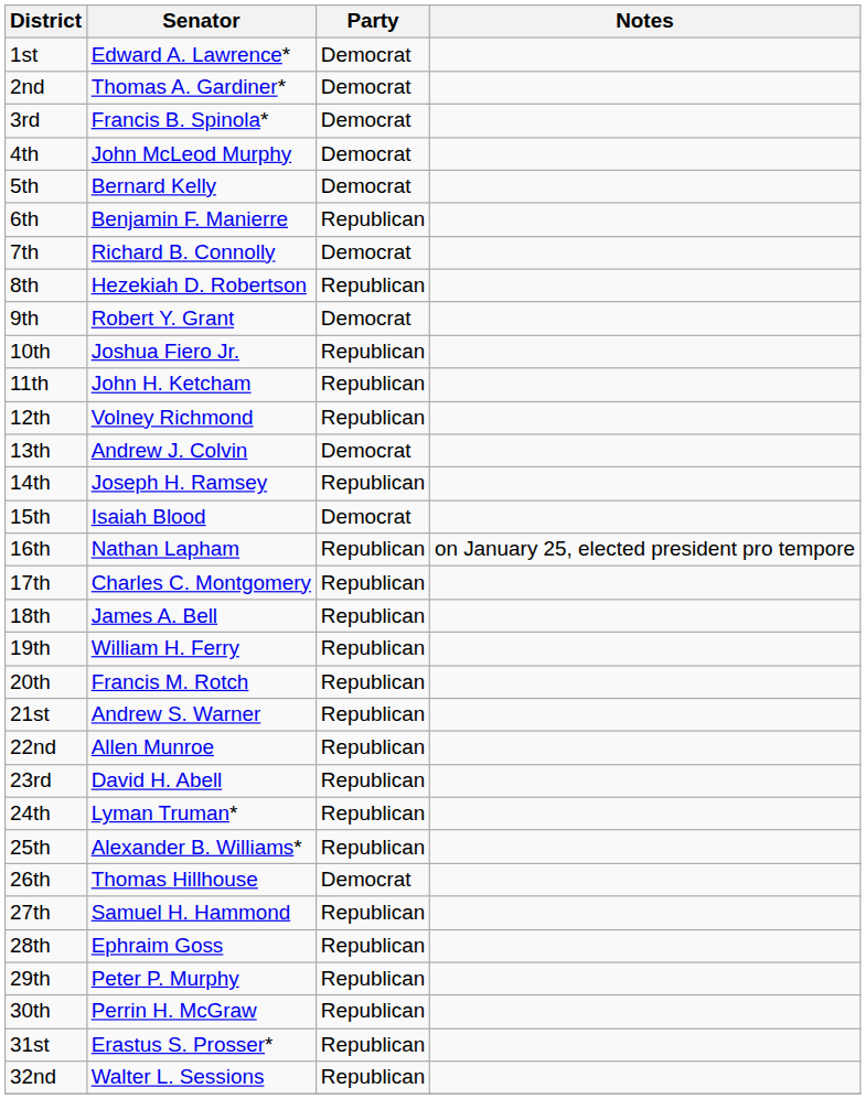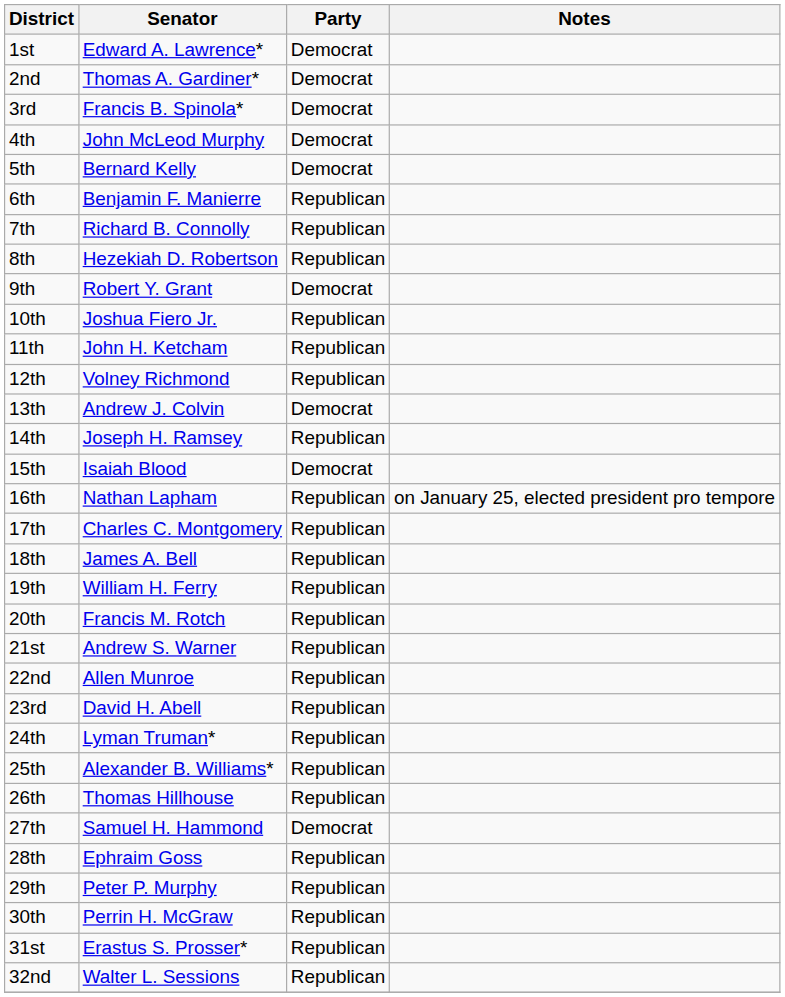 <table class=wikitable>
 <tr>
 <th>District</th>
 <th>Senator</th>
 <th>Party</th>
 <th>Notes</th>
 </tr>
 <tr>
 <td>1st</td>
 <td><a href='#'>Edward A. Lawrence</a>*</td>
 <td>Democrat</td>
 <td></td>
 </tr>
 <tr>
 <td>2nd</td>
 <td><a href='#'>Thomas A. Gardiner</a>*</td>
 <td>Democrat</td>
 <td></td>
 </tr>
 <tr>
 <td>3rd</td>
 <td><a href='#'>Francis B. Spinola</a>*</td>
 <td>Democrat</td>
 <td></td>
 </tr>
 <tr>
 <td>4th</td>
 <td><a href='#'>John McLeod Murphy</a></td>
 <td>Democrat</td>
 <td></td>
 </tr>
 <tr>
 <td>5th</td>
 <td><a href='#'>Bernard Kelly</a></td>
 <td>Democrat</td>
 <td></td>
 </tr>
 <tr>
 <td>6th</td>
 <td><a href='#'>Benjamin F. Manierre</a></td>
 <td>Republican</td>
 <td></td>
 </tr>
 <tr>
 <td>7th</td>
 <td><a href='#'>Richard B. Connolly</a></td>
-<td>Democrat</td>
+<td>Republican</td>
 <td></td>
 </tr>
 <tr>
 <td>8th</td>
 <td><a href='#'>Hezekiah D. Robertson</a></td>
 <td>Republican</td>
 <td></td>
 </tr>
 <tr>
 <td>9th</td>
 <td><a href='#'>Robert Y. Grant</a></td>
 <td>Democrat</td>
 <td></td>
 </tr>
 <tr>
 <td>10th</td>
 <td><a href='#'>Joshua Fiero Jr.</a></td>
 <td>Republican</td>
 <td></td>
 </tr>
 <tr>
 <td>11th</td>
 <td><a href='#'>John H. Ketcham</a></td>
 <td>Republican</td>
 <td></td>
 </tr>
 <tr>
 <td>12th</td>
 <td><a href='#'>Volney Richmond</a></td>
 <td>Republican</td>
 <td></td>
 </tr>
 <tr>
 <td>13th</td>
 <td><a href='#'>Andrew J. Colvin</a></td>
 <td>Democrat</td>
 <td></td>
 </tr>
 <tr>
 <td>14th</td>
 <td><a href='#'>Joseph H. Ramsey</a></td>
 <td>Republican</td>
 <td></td>
 </tr>
 <tr>
 <td>15th</td>
 <td><a href='#'>Isaiah Blood</a></td>
 <td>Democrat</td>
 <td></td>
 </tr>
 <tr>
 <td>16th</td>
 <td><a href='#'>Nathan Lapham</a></td>
 <td>Republican</td>
 <td>on January 25, elected president pro tempore</td>
 </tr>
 <tr>
 <td>17th</td>
 <td><a href='#'>Charles C. Montgomery</a></td>
 <td>Republican</td>
 <td></td>
 </tr>
 <tr>
 <td>18th</td>
 <td><a href='#'>James A. Bell</a></td>
 <td>Republican</td>
 <td></td>
 </tr>
 <tr>
 <td>19th</td>
 <td><a href='#'>William H. Ferry</a></td>
 <td>Republican</td>
 <td></td>
 </tr>
 <tr>
 <td>20th</td>
 <td><a href='#'>Francis M. Rotch</a></td>
 <td>Republican</td>
 <td></td>
 </tr>
 <tr>
 <td>21st</td>
 <td><a href='#'>Andrew S. Warner</a></td>
 <td>Republican</td>
 <td></td>
 </tr>
 <tr>
 <td>22nd</td>
 <td><a href='#'>Allen Munroe</a></td>
 <td>Republican</td>
 <td></td>
 </tr>
 <tr>
 <td>23rd</td>
 <td><a href='#'>David H. Abell</a></td>
 <td>Republican</td>
 <td></td>
 </tr>
 <tr>
 <td>24th</td>
 <td><a href='#'>Lyman Truman</a>*</td>
 <td>Republican</td>
 <td></td>
 </tr>
 <tr>
 <td>25th</td>
 <td><a href='#'>Alexander B. Williams</a>*</td>
 <td>Republican</td>
 <td></td>
 </tr>
 <tr>
 <td>26th</td>
 <td><a href='#'>Thomas Hillhouse</a></td>
-<td>Democrat</td>
+<td>Republican</td>
 <td></td>
 </tr>
 <tr>
 <td>27th</td>
 <td><a href='#'>Samuel H. Hammond</a></td>
-<td>Republican</td>
+<td>Democrat</td>
 <td></td>
 </tr>
 <tr>
 <td>28th</td>
 <td><a href='#'>Ephraim Goss</a></td>
 <td>Republican</td>
 <td></td>
 </tr>
 <tr>
 <td>29th</td>
 <td><a href='#'>Peter P. Murphy</a></td>
 <td>Republican</td>
 <td></td>
 </tr>
 <tr>
 <td>30th</td>
 <td><a href='#'>Perrin H. McGraw</a></td>
 <td>Republican</td>
 <td></td>
 </tr>
 <tr>
 <td>31st</td>
 <td><a href='#'>Erastus S. Prosser</a>*</td>
 <td>Republican</td>
 <td></td>
 </tr>
 <tr>
 <td>32nd</td>
 <td><a href='#'>Walter L. Sessions</a></td>
 <td>Republican</td>
 <td></td>
 </tr>
 <tr>
 </tr>
 </table>
